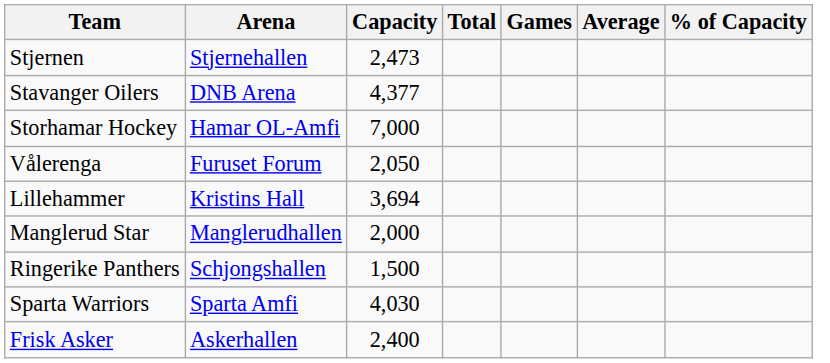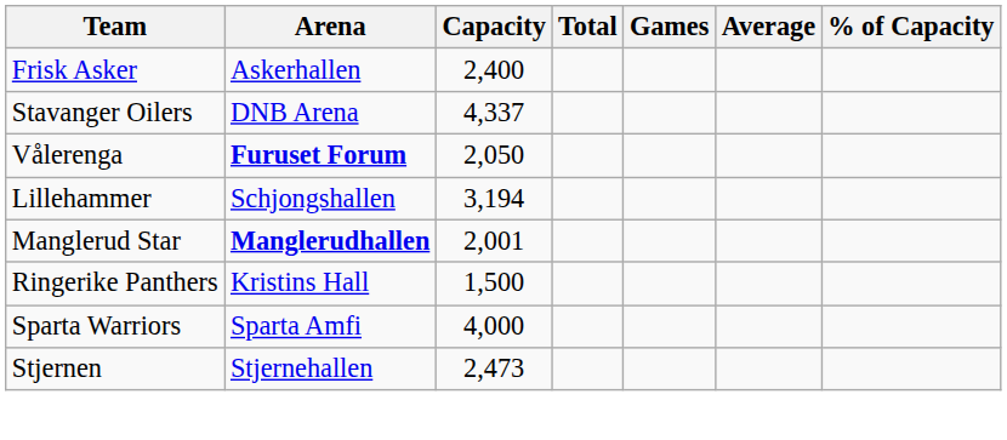 <table class="wikitable sortable">
 <tr>
 <th>Team</th>
 <th>Arena</th>
 <th>Capacity</th>
 <th>Total</th>
 <th>Games</th>
 <th>Average</th>
 <th>% of Capacity</th>
 </tr>
 <tr align="center">
-<td align="left">Stjernen</td>
-<td align="left"><a href='#'>Stjernehallen</a></td>
-<td>2,473</td>
+<td align="left"><a href='#'>Frisk Asker</a></td>
+<td align="left"><a href='#'>Askerhallen</a></td>
+<td>2,400</td>
 <td></td>
 <td></td>
 <td></td>
 <td></td>
 </tr>
 <tr align="center">
 <td align="left">Stavanger Oilers</td>
 <td align="left"><a href='#'>DNB Arena</a></td>
-<td>4,377</td>
-<td></td>
-<td></td>
-<td></td>
-<td></td>
-</tr>
-<tr align="center">
-<td align="left">Storhamar Hockey</td>
-<td align="left"><a href='#'>Hamar OL-Amfi</a></td>
-<td>7,000</td>
+<td>4,337</td>
 <td></td>
 <td></td>
 <td></td>
 <td></td>
 </tr>
 <tr align="center">
 <td align="left">Vålerenga</td>
-<td align="left"><a href='#'>Furuset Forum</a></td>
+<td align="left"><strong><a href='#'>Furuset Forum</a></strong></td>
 <td>2,050</td>
 <td></td>
 <td></td>
 <td></td>
 <td></td>
 </tr>
 <tr align="center">
 <td align="left">Lillehammer</td>
-<td align="left"><a href='#'>Kristins Hall</a></td>
-<td>3,694</td>
+<td align="left"><a href='#'>Schjongshallen</a></td>
+<td>3,194</td>
 <td></td>
 <td></td>
 <td></td>
 <td></td>
 </tr>
 <tr align="center">
 <td align="left">Manglerud Star</td>
-<td align="left"><a href='#'>Manglerudhallen</a></td>
-<td>2,000</td>
+<td align="left"><strong><a href='#'>Manglerudhallen</a></strong></td>
+<td>2,001</td>
 <td></td>
 <td></td>
 <td></td>
 <td></td>
 </tr>
 <tr align="center">
 <td align="left">Ringerike Panthers</td>
-<td align="left"><a href='#'>Schjongshallen</a></td>
+<td align="left"><a href='#'>Kristins Hall</a></td>
 <td>1,500</td>
 <td></td>
 <td></td>
 <td></td>
 <td></td>
 </tr>
 <tr align="center">
 <td align="left">Sparta Warriors</td>
 <td align="left"><a href='#'>Sparta Amfi</a></td>
-<td>4,030</td>
+<td>4,000</td>
 <td></td>
 <td></td>
 <td></td>
 <td></td>
 </tr>
 <tr align="center">
-<td align="left"><a href='#'>Frisk Asker</a></td>
-<td align="left"><a href='#'>Askerhallen</a></td>
-<td>2,400</td>
+<td align="left">Stjernen</td>
+<td align="left"><a href='#'>Stjernehallen</a></td>
+<td>2,473</td>
 <td></td>
 <td></td>
 <td></td>
 <td></td>
 </tr>
 </table>
